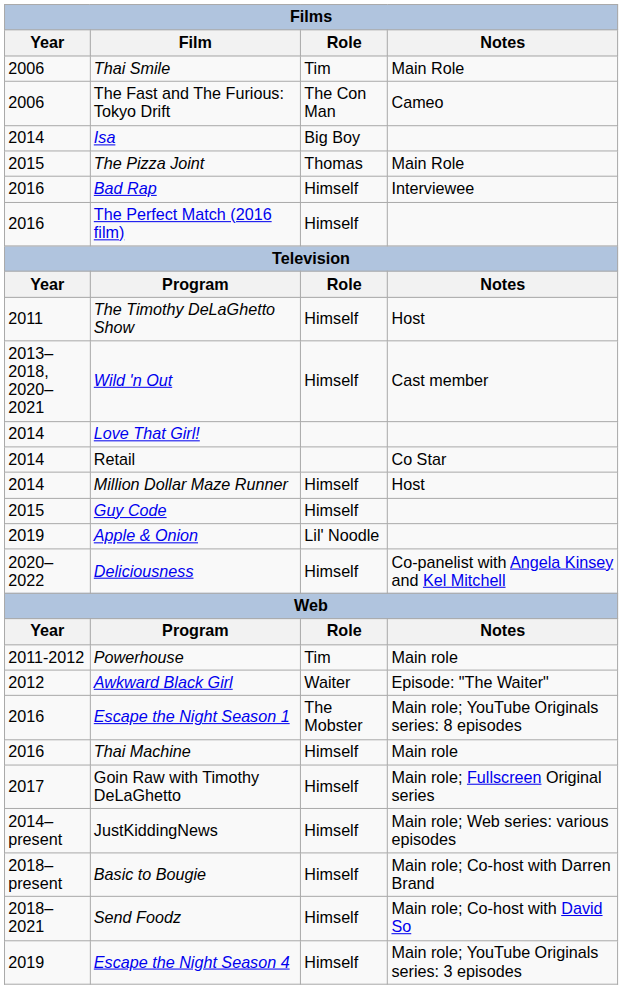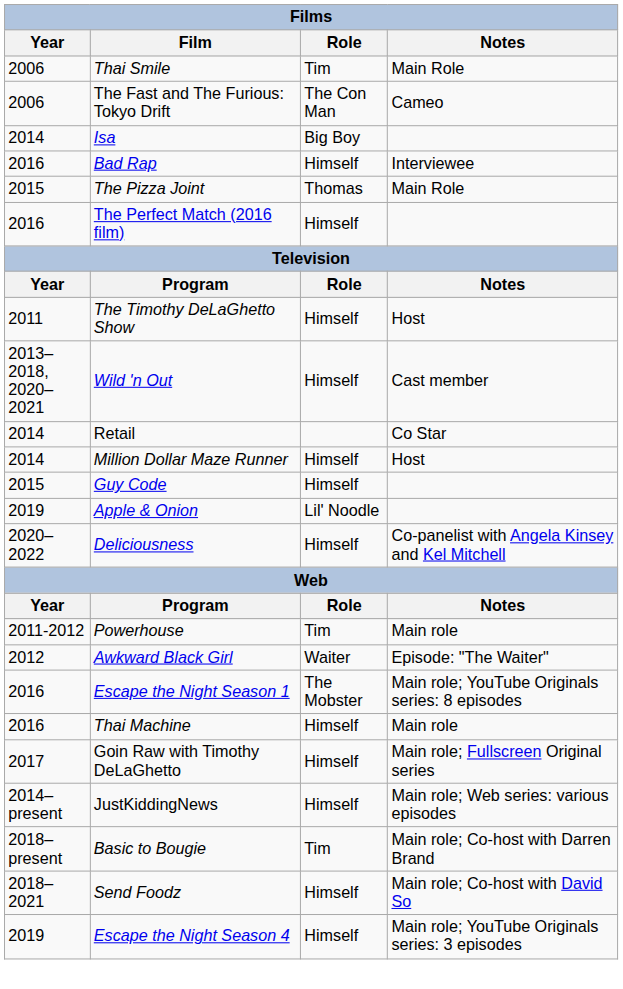 <table class="wikitable sortable">
 <tr style="background:#ccc; text-align:center;">
 <th colspan="4" style="background: LightSteelBlue;">Films</th>
 </tr>
 <tr style="background:#ccc; text-align:center;"19>
 <th>Year</th>
 <th>Film</th>
 <th>Role</th>
 <th>Notes</th>
 </tr>
 <tr>
 <td>2006</td>
 <td><em>Thai Smile</em></td>
 <td>Tim</td>
 <td>Main Role</td>
 </tr>
 <tr>
 <td>2006</td>
 <td>The Fast and The Furious: Tokyo Drift</td>
 <td>The Con Man</td>
 <td>Cameo</td>
 </tr>
 <tr>
 <td>2014</td>
 <td><em><a href='#'>Isa</a></em></td>
 <td>Big Boy</td>
 <td></td>
 </tr>
 <tr>
+<td>2016</td>
+<td><a href='#'><em>Bad Rap</em></a></td>
+<td>Himself</td>
+<td>Interviewee</td>
+</tr>
+<tr>
 <td>2015</td>
 <td><em>The Pizza Joint</em></td>
 <td>Thomas</td>
 <td>Main Role</td>
-</tr>
-<tr>
-<td>2016</td>
-<td><a href='#'><em>Bad Rap</em></a></td>
-<td>Himself</td>
-<td>Interviewee</td>
 </tr>
 <tr>
 <td>2016</td>
 <td><a href='#'>The Perfect Match (2016 film)</a></td>
 <td>Himself</td>
 <td></td>
 </tr>
 <tr style="background:#ccc; text-align:center;">
 <th colspan="4" style="background: LightSteelBlue;">Television</th>
 </tr>
 <tr style="background:#ccc; text-align:center;"19>
 <th>Year</th>
 <th>Program</th>
 <th>Role</th>
 <th>Notes</th>
 </tr>
 <tr>
 <td>2011</td>
 <td><em>The Timothy DeLaGhetto Show</em></td>
 <td>Himself</td>
 <td>Host</td>
 </tr>
 <tr>
 <td>2013–2018,<br>2020–2021</td>
 <td><em><a href='#'>Wild 'n Out</a></em></td>
 <td>Himself</td>
 <td>Cast member</td>
-</tr>
-<tr>
-<td>2014</td>
-<td><em><a href='#'>Love That Girl!</a></em></td>
-<td></td>
-<td></td>
 </tr>
 <tr>
 <td>2014</td>
 <td>Retail</td>
 <td></td>
 <td>Co Star</td>
 </tr>
 <tr>
 <td>2014</td>
 <td><em>Million Dollar Maze Runner</em></td>
 <td>Himself</td>
 <td>Host</td>
 </tr>
 <tr>
 <td>2015</td>
 <td><em><a href='#'>Guy Code</a></em></td>
 <td>Himself</td>
 <td></td>
 </tr>
 <tr>
 <td>2019</td>
 <td><em><a href='#'>Apple & Onion</a></em></td>
 <td>Lil' Noodle</td>
 <td></td>
 </tr>
 <tr>
 <td>2020–2022</td>
 <td><em><a href='#'>Deliciousness</a></em></td>
 <td>Himself</td>
 <td>Co-panelist with <a href='#'>Angela Kinsey</a> and <a href='#'>Kel Mitchell</a></td>
 </tr>
 <tr style="background:#ccc; text-align:center;">
 <th colspan="4" style="background: LightSteelBlue;">Web</th>
 </tr>
 <tr style="background:#ccc; text-align:center;"19>
 <th>Year</th>
 <th>Program</th>
 <th>Role</th>
 <th>Notes</th>
 </tr>
 <tr>
 <td>2011-2012</td>
 <td><em>Powerhouse</em></td>
 <td>Tim</td>
 <td>Main role</td>
 </tr>
 <tr>
 <td>2012</td>
 <td><em><a href='#'>Awkward Black Girl</a></em></td>
 <td>Waiter</td>
 <td>Episode: "The Waiter"</td>
 </tr>
 <tr>
 <td>2016</td>
 <td><em><a href='#'>Escape the Night Season 1</a></em></td>
 <td>The Mobster</td>
 <td>Main role; YouTube Originals series: 8 episodes</td>
 </tr>
 <tr>
 <td>2016</td>
 <td><em>Thai Machine</em></td>
 <td>Himself</td>
 <td>Main role</td>
 </tr>
 <tr>
 <td>2017</td>
 <td>Goin Raw with Timothy DeLaGhetto</td>
 <td>Himself</td>
 <td>Main role; <a href='#'>Fullscreen</a> Original series</td>
 </tr>
 <tr>
 <td>2014–present</td>
 <td>JustKiddingNews</td>
 <td>Himself</td>
 <td>Main role; Web series: various episodes</td>
 </tr>
 <tr>
 <td>2018–present</td>
 <td><em>Basic to Bougie</em></td>
-<td>Himself</td>
+<td>Tim</td>
 <td>Main role; Co-host with Darren Brand</td>
 </tr>
 <tr>
 <td>2018–2021</td>
 <td><em>Send Foodz</em></td>
 <td>Himself</td>
 <td>Main role; Co-host with <a href='#'>David So</a></td>
 </tr>
 <tr>
 <td>2019</td>
 <td><em><a href='#'>Escape the Night Season 4</a></em></td>
 <td>Himself</td>
 <td>Main role; YouTube Originals series: 3 episodes</td>
 </tr>
 </table>
